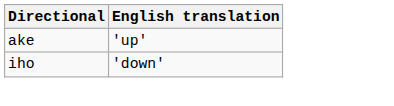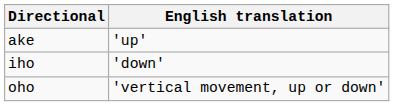 <table class="wikitable">
 <tr>
 <th>Directional</th>
 <th>English translation</th>
 </tr>
 <tr>
 <td>ake</td>
 <td>'up'</td>
 </tr>
 <tr>
 <td>iho</td>
 <td>'down'</td>
 </tr>
+<tr>
+<td>oho</td>
+<td>'vertical movement, up or down'</td>
+</tr>
 </table>
